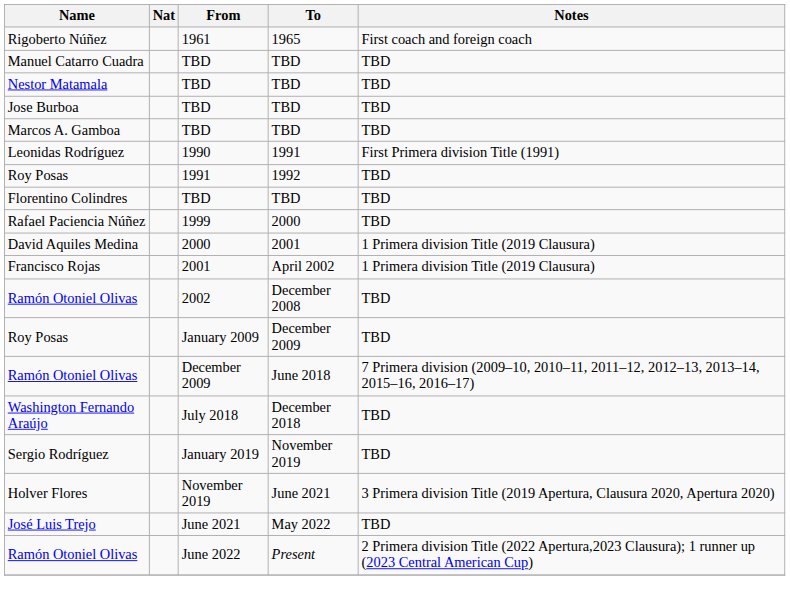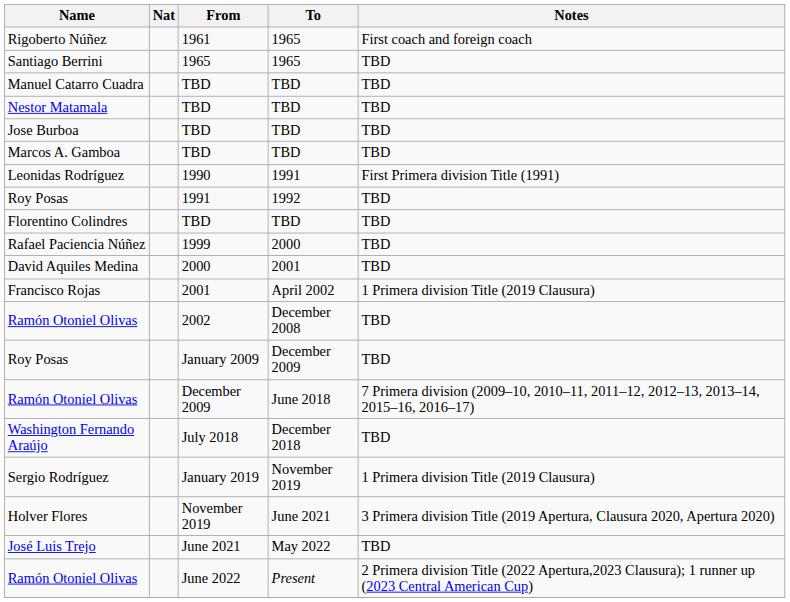 <table class="wikitable sortable">
 <tr>
 <th>Name</th>
 <th>Nat</th>
 <th>From</th>
 <th>To</th>
 <th>Notes</th>
 </tr>
 <tr>
 <td align=left>Rigoberto Núñez</td>
 <td></td>
 <td align=left>1961</td>
 <td align=left>1965</td>
 <td align=left>First coach and foreign coach</td>
+</tr>
+<tr>
+<td align=left>Santiago Berrini</td>
+<td></td>
+<td align=left>1965</td>
+<td align=left>1965</td>
+<td align=left>TBD</td>
 </tr>
 <tr>
 <td align=left>Manuel Catarro Cuadra</td>
 <td></td>
 <td align=left>TBD</td>
 <td align=left>TBD</td>
 <td align=left>TBD</td>
 </tr>
 <tr>
 <td align=left><a href='#'>Nestor Matamala</a></td>
 <td></td>
 <td align=left>TBD</td>
 <td align=left>TBD</td>
 <td align=left>TBD</td>
 </tr>
 <tr>
 <td align=left>Jose Burboa</td>
 <td></td>
 <td align=left>TBD</td>
 <td align=left>TBD</td>
 <td align=left>TBD</td>
 </tr>
 <tr>
 <td align=left>Marcos A. Gamboa</td>
 <td></td>
 <td align=left>TBD</td>
 <td align=left>TBD</td>
 <td align=left>TBD</td>
 </tr>
 <tr>
 <td align=left>Leonidas Rodríguez</td>
 <td></td>
 <td align=left>1990</td>
 <td align=left>1991</td>
 <td align=left>First Primera division Title (1991)</td>
 </tr>
 <tr>
 <td align=left>Roy Posas</td>
 <td></td>
 <td align=left>1991</td>
 <td align=left>1992</td>
 <td align=left>TBD</td>
 </tr>
 <tr>
 <td align=left>Florentino Colindres</td>
 <td></td>
 <td align=left>TBD</td>
 <td align=left>TBD</td>
 <td align=left>TBD</td>
 </tr>
 <tr>
 <td align=left>Rafael Paciencia Núñez</td>
 <td></td>
 <td align=left>1999</td>
 <td align=left>2000</td>
 <td align=left>TBD</td>
 </tr>
 <tr>
 <td align=left>David Aquiles Medina</td>
 <td></td>
 <td align=left>2000</td>
 <td align=left>2001</td>
-<td align=left>1 Primera division Title (2019 Clausura)</td>
+<td align=left>TBD</td>
 </tr>
 <tr>
 <td align=left>Francisco Rojas</td>
 <td></td>
 <td align=left>2001</td>
 <td align=left>April 2002</td>
 <td align=left>1 Primera division Title (2019 Clausura)</td>
 </tr>
 <tr>
 <td align=left><a href='#'>Ramón Otoniel Olivas</a></td>
 <td></td>
 <td align=left>2002</td>
 <td align=left>December 2008</td>
 <td align=left>TBD</td>
 </tr>
 <tr>
 <td align=left>Roy Posas</td>
 <td></td>
 <td align=left>January 2009</td>
 <td align=left>December 2009</td>
 <td align=left>TBD</td>
 </tr>
 <tr>
 <td align=left><a href='#'>Ramón Otoniel Olivas</a></td>
 <td></td>
 <td align=left>December 2009</td>
 <td align=left>June 2018</td>
 <td align=left>7 Primera division (2009–10, 2010–11, 2011–12, 2012–13, 2013–14, 2015–16, 2016–17)</td>
 </tr>
 <tr>
 <td align=left><a href='#'>Washington Fernando Araújo</a></td>
 <td></td>
 <td align=left>July 2018</td>
 <td align=left>December 2018</td>
 <td align=left>TBD</td>
 </tr>
 <tr>
 <td align=left>Sergio Rodríguez</td>
 <td></td>
 <td align=left>January 2019</td>
 <td align=left>November 2019</td>
-<td align=left>TBD</td>
+<td align=left>1 Primera division Title (2019 Clausura)</td>
 </tr>
 <tr>
 <td align=left>Holver Flores</td>
 <td></td>
 <td align=left>November 2019</td>
 <td align=left>June 2021</td>
 <td align=left>3 Primera division Title (2019 Apertura, Clausura 2020, Apertura 2020)</td>
 </tr>
 <tr>
 <td align=left><a href='#'>José Luis Trejo</a></td>
 <td></td>
 <td align=left>June 2021</td>
 <td align=left>May 2022</td>
 <td align=left>TBD</td>
 </tr>
 <tr>
 <td align=left><a href='#'>Ramón Otoniel Olivas</a></td>
 <td></td>
 <td align=left>June 2022</td>
 <td align=left><em>Present</em></td>
 <td align=left>2 Primera division Title (2022 Apertura,2023 Clausura); 1 runner up (<a href='#'>2023 Central American Cup</a>)</td>
 </tr>
 <tr>
 </tr>
 </table>
